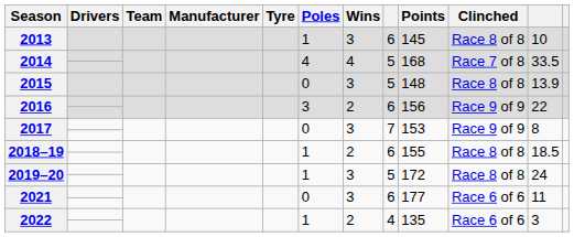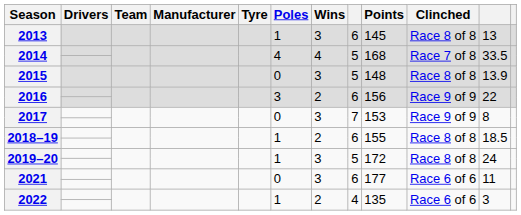 <table class="wikitable plainrowheaders sortable">
 <tr>
 <th scope=col>Season</th>
 <th scope=col>Drivers</th>
 <th scope=col>Team</th>
 <th scope=col>Manufacturer</th>
 <th scope=col>Tyre</th>
 <th scope=col><a href='#'>Poles</a></th>
 <th scope=col>Wins</th>
 <th scope=col></th>
 <th scope=col>Points</th>
 <th scope=col>Clinched</th>
 <th scope=col></th>
 <th scope=col class=unsortable></th>
 </tr>
 <tr style="background:#dddddd">
 <th scope=row style="text-align: center;"><a href='#'>2013</a><em></em></th>
 <td></td>
 <td></td>
 <td></td>
 <td></td>
 <td>1</td>
 <td>3</td>
 <td>6</td>
 <td>145</td>
 <td><a href='#'>Race 8</a> of 8</td>
-<td>10</td>
+<td>13</td>
 <td style="text-align:center;"></td>
 </tr>
 <tr style="background:#dddddd">
 <th scope=row style="text-align: center;" rowspan=2><a href='#'>2014</a><em></em></th>
 <td></td>
 <td rowspan=2></td>
 <td rowspan=2></td>
 <td rowspan=2></td>
 <td rowspan=2>4</td>
 <td rowspan=2>4</td>
 <td rowspan=2>5</td>
 <td rowspan=2>168</td>
 <td rowspan=2><a href='#'>Race 7</a> of 8</td>
 <td rowspan=2>33.5</td>
 <td rowspan=2 style="text-align:center;"></td>
 </tr>
 <tr style="background:#dddddd">
 <td></td>
 </tr>
 <tr style="background:#dddddd">
 <th scope="row" style="text-align: center;"><a href='#'>2015</a><em></em></th>
 <td></td>
 <td></td>
 <td></td>
 <td></td>
 <td>0</td>
 <td>3</td>
 <td>5</td>
 <td>148</td>
 <td><a href='#'>Race 8</a> of 8</td>
 <td>13.9</td>
 <td style="text-align:center;"></td>
 </tr>
 <tr style="background:#dddddd">
 <th scope=row style="text-align: center;" rowspan=2><a href='#'>2016</a><em></em></th>
 <td></td>
 <td rowspan=2></td>
 <td rowspan=2></td>
 <td rowspan=2></td>
 <td rowspan=2>3</td>
 <td rowspan=2>2</td>
 <td rowspan=2>6</td>
 <td rowspan=2>156</td>
 <td rowspan=2><a href='#'>Race 9</a> of 9</td>
 <td rowspan=2>22</td>
 <td rowspan=2 style="text-align:center;"></td>
 </tr>
 <tr style="background:#dddddd">
 <td></td>
 </tr>
 <tr>
 <th scope=row style="text-align: center;" rowspan=2><a href='#'>2017</a></th>
 <td></td>
 <td rowspan=2></td>
 <td rowspan=2></td>
 <td rowspan=2></td>
 <td rowspan=2>0</td>
 <td rowspan=2>3</td>
 <td rowspan=2>7</td>
 <td rowspan=2>153</td>
 <td rowspan=2><a href='#'>Race 9</a> of 9</td>
 <td rowspan=2>8</td>
 <td rowspan=2 style="text-align:center;"></td>
 </tr>
 <tr>
 <td></td>
 </tr>
 <tr>
 <th scope=row style="text-align: center;" rowspan=2><a href='#'>2018–19</a></th>
 <td></td>
 <td rowspan=2></td>
 <td rowspan=2></td>
 <td rowspan=2></td>
 <td rowspan=2>1</td>
 <td rowspan=2>2</td>
 <td rowspan=2>6</td>
 <td rowspan=2>155</td>
 <td rowspan=2><a href='#'>Race 8</a> of 8</td>
 <td rowspan=2>18.5</td>
 <td rowspan=2 style="text-align:center;"></td>
 </tr>
 <tr>
 <td></td>
 </tr>
 <tr>
 <th scope=row style="text-align: center;" rowspan=2><a href='#'>2019–20</a></th>
 <td></td>
 <td rowspan=2></td>
 <td rowspan=2></td>
 <td rowspan=2></td>
 <td rowspan=2>1</td>
 <td rowspan=2>3</td>
 <td rowspan=2>5</td>
 <td rowspan=2>172</td>
 <td rowspan=2><a href='#'>Race 8</a> of 8</td>
 <td rowspan=2>24</td>
 <td rowspan=2 style="text-align:center;"></td>
 </tr>
 <tr>
 <td></td>
 </tr>
 <tr>
 <th scope=row style="text-align: center;" rowspan=2><a href='#'>2021</a></th>
 <td></td>
 <td rowspan=2></td>
 <td rowspan=2></td>
 <td rowspan=2></td>
 <td rowspan=2>0</td>
 <td rowspan=2>3</td>
 <td rowspan=2>6</td>
 <td rowspan=2>177</td>
 <td rowspan=2><a href='#'>Race 6</a> of 6</td>
 <td rowspan=2>11</td>
 <td rowspan=2 style="text-align:center;"></td>
 </tr>
 <tr>
 <td></td>
 </tr>
 <tr>
 <th scope=row style="text-align: center;" rowspan=2><a href='#'>2022</a></th>
 <td></td>
 <td rowspan=2></td>
 <td rowspan=2></td>
 <td rowspan=2></td>
 <td rowspan=2>1</td>
 <td rowspan=2>2</td>
 <td rowspan=2>4</td>
 <td rowspan=2>135</td>
 <td rowspan=2><a href='#'>Race 6</a> of 6</td>
 <td rowspan=2>3</td>
 <td rowspan=2 style="text-align:center;"></td>
 </tr>
 <tr>
 <td></td>
 </tr>
 </table>
